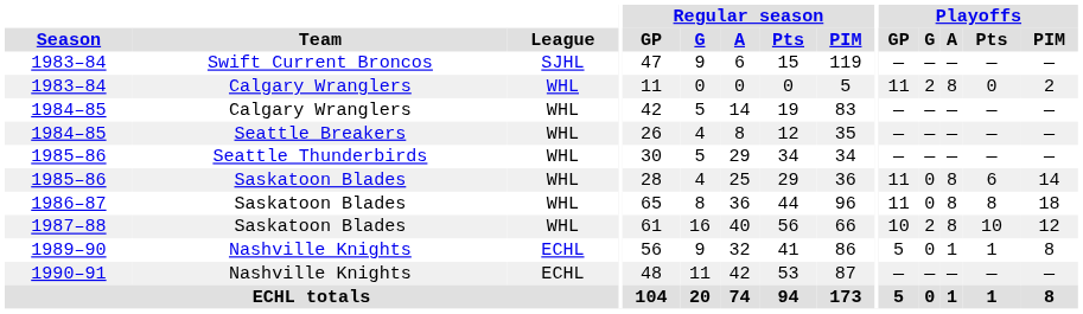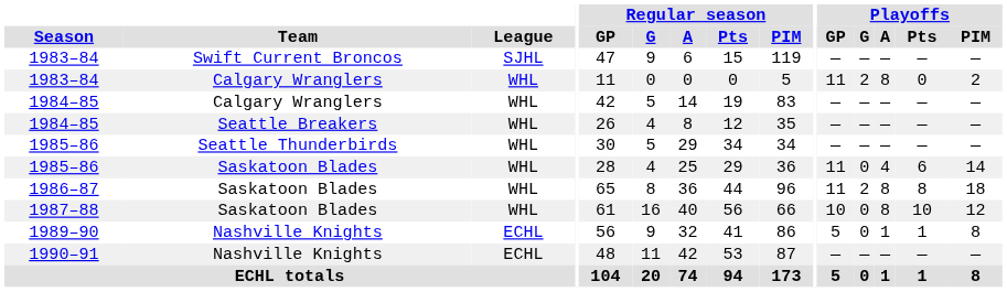 <table border="0" cellpadding="1" cellspacing="0" style="text-align:center; width:60em">
 <tr bgcolor="#e0e0e0">
 <th colspan="3" bgcolor="#ffffff"></th>
 <th rowspan="99" bgcolor="#ffffff"></th>
 <th colspan="5"><a href='#'>Regular season</a></th>
 <th rowspan="99" bgcolor="#ffffff"></th>
 <th colspan="5"><a href='#'>Playoffs</a></th>
 </tr>
 <tr bgcolor="#e0e0e0">
 <th><a href='#'>Season</a></th>
 <th>Team</th>
 <th>League</th>
 <th>GP</th>
 <th><a href='#'>G</a></th>
 <th><a href='#'>A</a></th>
 <th><a href='#'>Pts</a></th>
 <th><a href='#'>PIM</a></th>
 <th>GP</th>
 <th>G</th>
 <th>A</th>
 <th>Pts</th>
 <th>PIM</th>
 </tr>
 <tr>
 <td><a href='#'>1983–84</a></td>
 <td><a href='#'>Swift Current Broncos</a></td>
 <td><a href='#'>SJHL</a></td>
 <td>47</td>
 <td>9</td>
 <td>6</td>
 <td>15</td>
 <td>119</td>
 <td>—</td>
 <td>—</td>
 <td>—</td>
 <td>—</td>
 <td>—</td>
 </tr>
 <tr bgcolor="#f0f0f0">
 <td><a href='#'>1983–84</a></td>
 <td><a href='#'>Calgary Wranglers</a></td>
 <td><a href='#'>WHL</a></td>
 <td>11</td>
 <td>0</td>
 <td>0</td>
 <td>0</td>
 <td>5</td>
 <td>11</td>
 <td>2</td>
 <td>8</td>
 <td>0</td>
 <td>2</td>
 </tr>
 <tr>
 <td><a href='#'>1984–85</a></td>
 <td>Calgary Wranglers</td>
 <td>WHL</td>
 <td>42</td>
 <td>5</td>
 <td>14</td>
 <td>19</td>
 <td>83</td>
 <td>—</td>
 <td>—</td>
 <td>—</td>
 <td>—</td>
 <td>—</td>
 </tr>
 <tr bgcolor="#f0f0f0">
 <td><a href='#'>1984–85</a></td>
 <td><a href='#'>Seattle Breakers</a></td>
 <td>WHL</td>
 <td>26</td>
 <td>4</td>
 <td>8</td>
 <td>12</td>
 <td>35</td>
 <td>—</td>
 <td>—</td>
 <td>—</td>
 <td>—</td>
 <td>—</td>
 </tr>
 <tr>
 <td><a href='#'>1985–86</a></td>
 <td><a href='#'>Seattle Thunderbirds</a></td>
 <td>WHL</td>
 <td>30</td>
 <td>5</td>
 <td>29</td>
 <td>34</td>
 <td>34</td>
 <td>—</td>
 <td>—</td>
 <td>—</td>
 <td>—</td>
 <td>—</td>
 </tr>
 <tr bgcolor="#f0f0f0">
 <td><a href='#'>1985–86</a></td>
 <td><a href='#'>Saskatoon Blades</a></td>
 <td>WHL</td>
 <td>28</td>
 <td>4</td>
 <td>25</td>
 <td>29</td>
 <td>36</td>
 <td>11</td>
 <td>0</td>
-<td>8</td>
+<td>4</td>
 <td>6</td>
 <td>14</td>
 </tr>
 <tr>
 <td><a href='#'>1986–87</a></td>
 <td>Saskatoon Blades</td>
 <td>WHL</td>
 <td>65</td>
 <td>8</td>
 <td>36</td>
 <td>44</td>
 <td>96</td>
 <td>11</td>
-<td>0</td>
+<td>2</td>
 <td>8</td>
 <td>8</td>
 <td>18</td>
 </tr>
 <tr bgcolor="#f0f0f0">
 <td><a href='#'>1987–88</a></td>
 <td>Saskatoon Blades</td>
 <td>WHL</td>
 <td>61</td>
 <td>16</td>
 <td>40</td>
 <td>56</td>
 <td>66</td>
 <td>10</td>
-<td>2</td>
+<td>0</td>
 <td>8</td>
 <td>10</td>
 <td>12</td>
 </tr>
 <tr>
 <td><a href='#'>1989–90</a></td>
 <td><a href='#'>Nashville Knights</a></td>
 <td><a href='#'>ECHL</a></td>
 <td>56</td>
 <td>9</td>
 <td>32</td>
 <td>41</td>
 <td>86</td>
 <td>5</td>
 <td>0</td>
 <td>1</td>
 <td>1</td>
 <td>8</td>
 </tr>
 <tr bgcolor="#f0f0f0">
 <td><a href='#'>1990–91</a></td>
 <td>Nashville Knights</td>
 <td>ECHL</td>
 <td>48</td>
 <td>11</td>
 <td>42</td>
 <td>53</td>
 <td>87</td>
 <td>—</td>
 <td>—</td>
 <td>—</td>
 <td>—</td>
 <td>—</td>
 </tr>
 <tr>
 </tr>
 <tr ALIGN="center" bgcolor="#e0e0e0">
 <th colspan="3">ECHL totals</th>
 <th ALIGN="center">104</th>
 <th ALIGN="center">20</th>
 <th ALIGN="center">74</th>
 <th ALIGN="center">94</th>
 <th ALIGN="center">173</th>
 <th ALIGN="center">5</th>
 <th ALIGN="center">0</th>
 <th ALIGN="center">1</th>
 <th ALIGN="center">1</th>
 <th ALIGN="center">8</th>
 </tr>
 </table>
